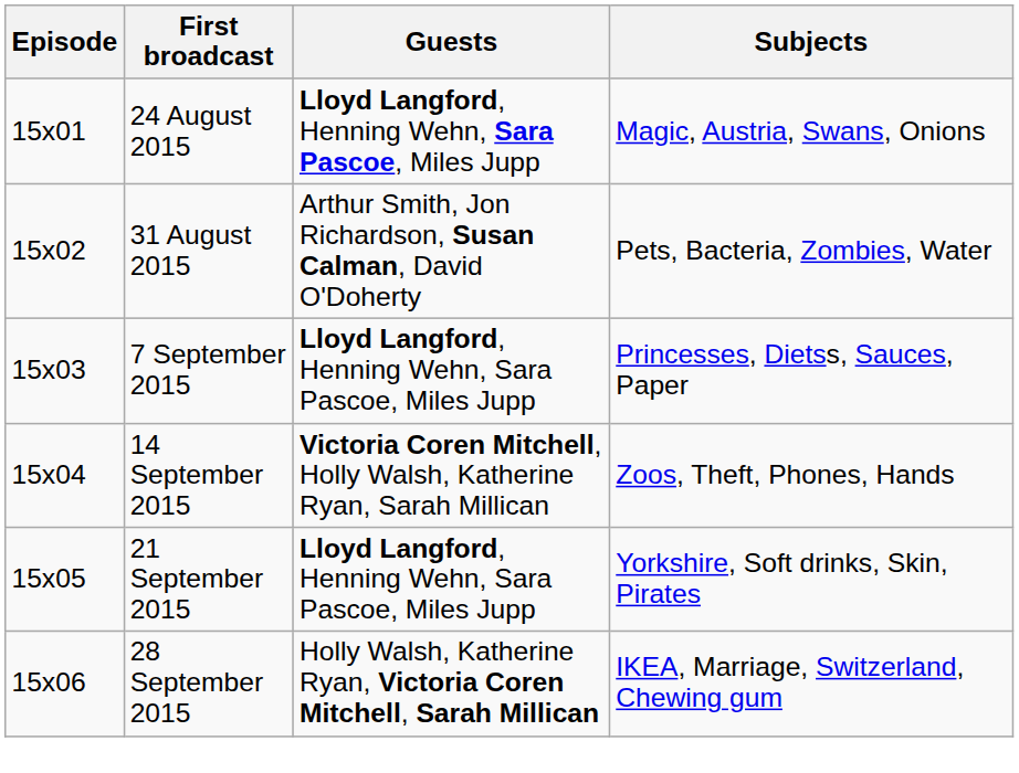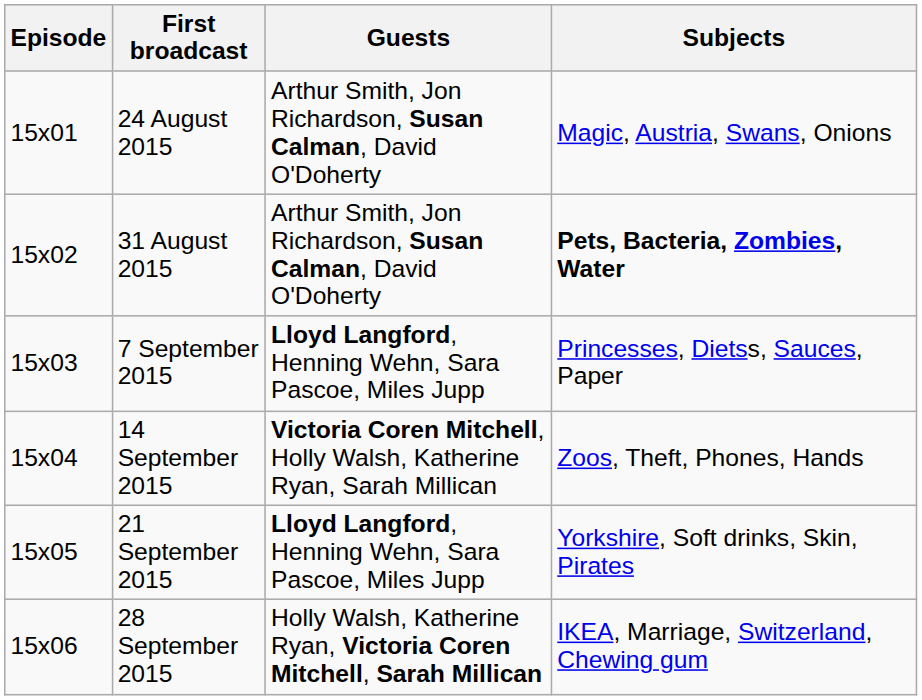 <table class="wikitable" style="width:95%;">
 <tr>
 <th>Episode</th>
 <th>First broadcast</th>
 <th>Guests</th>
 <th style="width:40%;">Subjects</th>
 </tr>
 <tr>
 <td>15x01</td>
 <td>24 August 2015</td>
-<td><strong>Lloyd Langford</strong>, Henning Wehn, <strong><a href='#'>Sara Pascoe</a></strong>, Miles Jupp</td>
+<td>Arthur Smith, Jon Richardson, <strong>Susan Calman</strong>, David O'Doherty</td>
 <td><a href='#'>Magic</a>, <a href='#'>Austria</a>, <a href='#'>Swans</a>, Onions</td>
 </tr>
 <tr>
 <td>15x02</td>
 <td>31 August 2015</td>
 <td>Arthur Smith, Jon Richardson, <strong>Susan Calman</strong>, David O'Doherty</td>
-<td>Pets, Bacteria, <a href='#'>Zombies</a>, Water</td>
+<td><strong>Pets, Bacteria, <a href='#'>Zombies</a>, Water</strong></td>
 </tr>
 <tr>
 <td>15x03</td>
 <td>7 September 2015</td>
 <td><strong>Lloyd Langford</strong>, Henning Wehn, Sara Pascoe, Miles Jupp</td>
 <td><a href='#'>Princesses</a>, <a href='#'>Diets</a>s, <a href='#'>Sauces</a>, Paper</td>
 </tr>
 <tr>
 <td>15x04</td>
 <td>14 September 2015</td>
 <td><strong>Victoria Coren Mitchell</strong>, Holly Walsh, Katherine Ryan, Sarah Millican</td>
 <td><a href='#'>Zoos</a>, Theft, Phones, Hands</td>
 </tr>
 <tr>
 <td>15x05</td>
 <td>21 September 2015</td>
 <td><strong>Lloyd Langford</strong>, Henning Wehn, Sara Pascoe, Miles Jupp</td>
 <td><a href='#'>Yorkshire</a>, Soft drinks, Skin, <a href='#'>Pirates</a></td>
 </tr>
 <tr>
 <td>15x06</td>
 <td>28 September 2015</td>
 <td>Holly Walsh, Katherine Ryan, <strong>Victoria Coren Mitchell</strong>, <strong>Sarah Millican</strong></td>
 <td><a href='#'>IKEA</a>, Marriage, <a href='#'>Switzerland</a>, <a href='#'>Chewing gum</a></td>
 </tr>
 </table>
